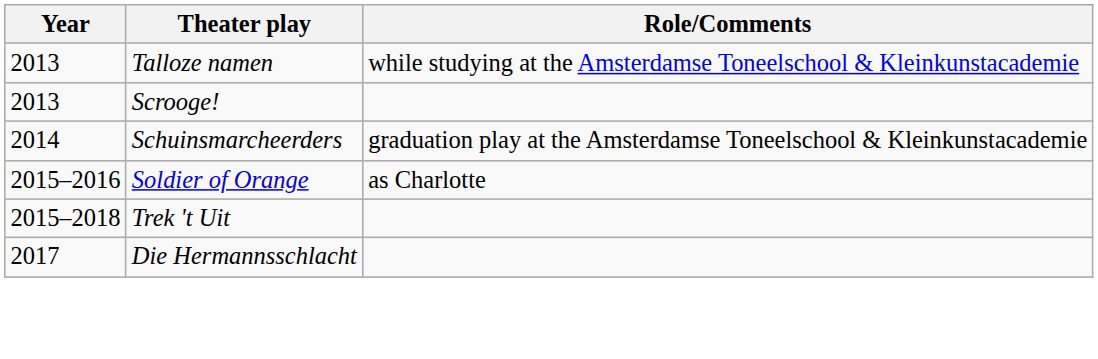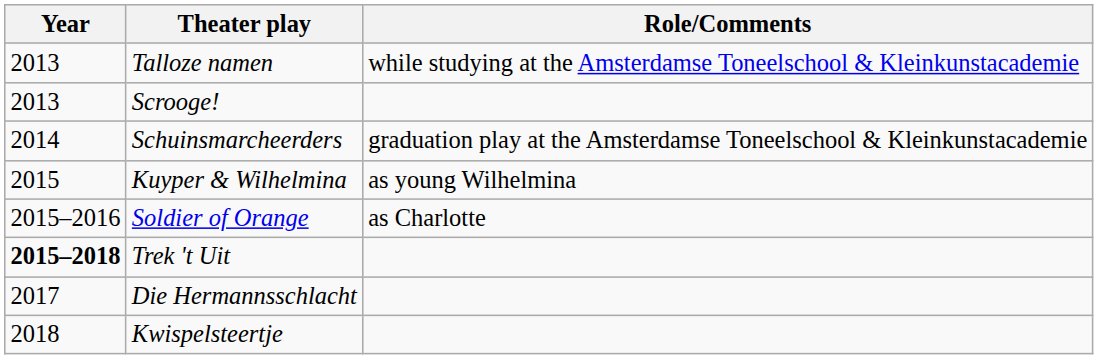 <table tablle class="wikitable">
 <tr>
 <th>Year</th>
 <th>Theater play</th>
 <th>Role/Comments</th>
 </tr>
 <tr>
 <td>2013</td>
 <td><em>Talloze namen</em></td>
 <td>while studying at the <a href='#'>Amsterdamse Toneelschool & Kleinkunstacademie</a></td>
 </tr>
 <tr>
 <td>2013</td>
 <td><em>Scrooge!</em></td>
 <td></td>
 </tr>
 <tr>
 <td>2014</td>
 <td><em>Schuinsmarcheerders</em></td>
 <td>graduation play at the Amsterdamse Toneelschool & Kleinkunstacademie</td>
 </tr>
 <tr>
+<td>2015</td>
+<td><em>Kuyper & Wilhelmina</em></td>
+<td>as young Wilhelmina</td>
+</tr>
+<tr>
 <td>2015–2016</td>
 <td><a href='#'><em>Soldier of Orange</em></a></td>
 <td>as Charlotte</td>
 </tr>
 <tr>
-<td>2015–2018</td>
+<td><strong>2015–2018</strong></td>
 <td><em>Trek 't Uit</em></td>
 </tr>
 <tr>
 <td>2017</td>
 <td><em>Die Hermannsschlacht</em></td>
 <td></td>
 </tr>
+<tr>
+<td>2018</td>
+<td><em>Kwispelsteertje</em></td>
+<td></td>
+</tr>
 </table>
